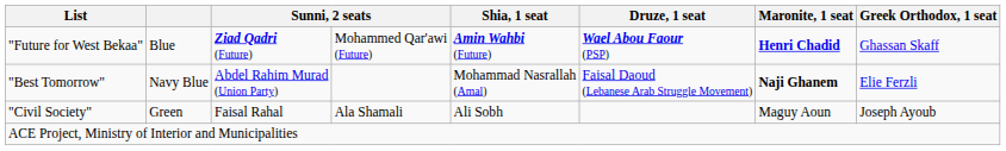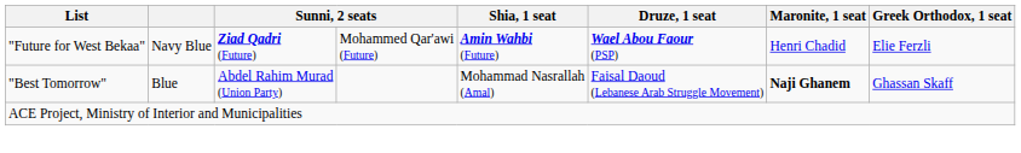 <table class=wikitable style=text-align:left>
 <tr>
 <th>List</th>
 <th></th>
 <th colspan=2>Sunni, 2 seats</th>
 <th>Shia, 1 seat</th>
 <th>Druze, 1 seat</th>
 <th>Maronite, 1 seat</th>
 <th>Greek Orthodox, 1 seat</th>
 </tr>
 <tr>
 <td align=left>"Future for West Bekaa"</td>
-<td>Blue</td>
+<td>Navy Blue</td>
 <td><strong><em><a href='#'>Ziad Qadri</a></em></strong><br><small>(<a href='#'>Future</a>)</small></td>
 <td>Mohammed Qar'awi<br><small>(<a href='#'>Future</a>)</small></td>
 <td><strong><em><a href='#'>Amin Wahbi</a></em></strong><br><small>(<a href='#'>Future</a>)</small></td>
 <td><strong><em><a href='#'>Wael Abou Faour</a></em></strong><br><small>(<a href='#'>PSP</a>)</small></td>
-<td><strong><a href='#'>Henri Chadid</a></strong></td>
-<td><a href='#'>Ghassan Skaff</a></td>
+<td><a href='#'>Henri Chadid</a></td>
+<td><a href='#'>Elie Ferzli</a></td>
 </tr>
 <tr>
 <td align=left>"Best Tomorrow"</td>
-<td>Navy Blue</td>
+<td>Blue</td>
 <td><a href='#'>Abdel Rahim Murad</a><br><small>(<a href='#'>Union Party</a>)</small></td>
 <td></td>
 <td>Mohammad Nasrallah<br><small>(<a href='#'>Amal</a>)</small></td>
 <td><a href='#'>Faisal Daoud</a><br><small>(<a href='#'>Lebanese Arab Struggle Movement</a>)</small></td>
 <td><strong>Naji Ghanem</strong></td>
-<td><a href='#'>Elie Ferzli</a></td>
-</tr>
-<tr>
-<td align=left>"Civil Society"</td>
-<td>Green</td>
-<td>Faisal Rahal</td>
-<td>Ala Shamali</td>
-<td>Ali Sobh</td>
-<td></td>
-<td>Maguy Aoun</td>
-<td>Joseph Ayoub</td>
+<td><a href='#'>Ghassan Skaff</a></td>
 </tr>
 <tr>
 <td colspan=8 align=left>ACE Project, Ministry of Interior and Municipalities</td>
 </tr>
 </table>
